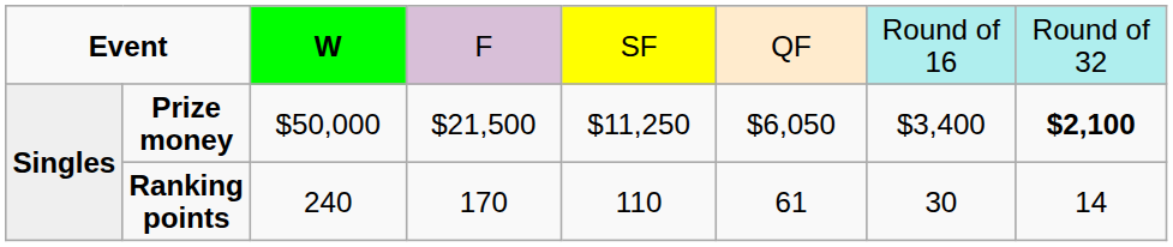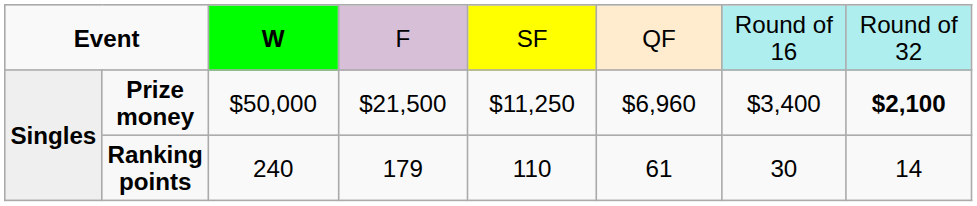 <table class=wikitable style=font-size:95%;text-align:center>
 <tr>
 <td colspan=2 style="width:130px"><strong>Event</strong></td>
 <td style="width:85px; background:lime"><strong>W</strong></td>
 <td style="width:85px; background:thistle">F</td>
 <td style="width:85px; background:#ffff00">SF</td>
 <td style="width:85px; background:#ffebcd">QF</td>
 <td style="width:85px; background:#afeeee">Round of 16</td>
 <td style="width:85px; background:#afeeee">Round of 32</td>
 </tr>
 <tr>
 <th rowspan=2 style=background:#efefef>Singles</th>
 <th style=background:#f8f8f8>Prize money</th>
 <td>$50,000</td>
 <td>$21,500</td>
 <td>$11,250</td>
-<td>$6,050</td>
+<td>$6,960</td>
 <td>$3,400</td>
 <td><strong>$2,100</strong></td>
 </tr>
 <tr>
 <th style=background:#f8f8f8>Ranking points</th>
 <td>240</td>
-<td>170</td>
+<td>179</td>
 <td>110</td>
 <td>61</td>
 <td>30</td>
 <td>14</td>
 </tr>
 </table>
